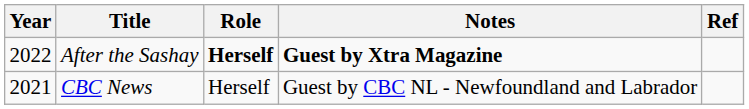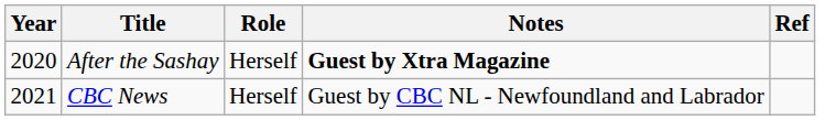 <table class="wikitable">
 <tr>
 <th>Year</th>
 <th>Title</th>
 <th>Role</th>
 <th>Notes</th>
 <th>Ref</th>
 </tr>
 <tr>
-<td>2022</td>
+<td>2020</td>
 <td><em>After the Sashay</em></td>
-<td><strong>Herself</strong></td>
+<td>Herself</td>
 <td><strong>Guest by Xtra Magazine</strong></td>
 <td></td>
 </tr>
 <tr>
 <td>2021</td>
 <td><em><a href='#'>CBC</a> News</em></td>
 <td>Herself</td>
 <td>Guest by <a href='#'>CBC</a> NL - Newfoundland and Labrador</td>
 <td></td>
 </tr>
 </table>
